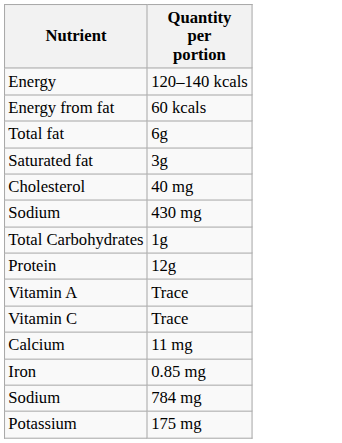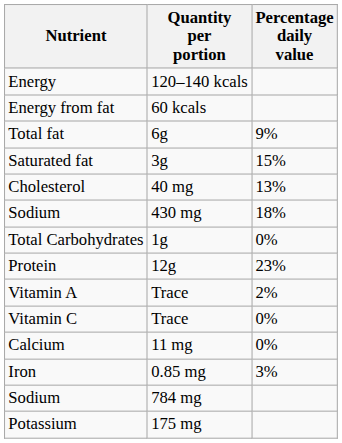 <table class="wikitable">
 <tr>
 <th>Nutrient</th>
 <th>Quantity<br>per<br>portion</th>
+<th>Percentage<br>daily<br>value</th>
 </tr>
 <tr>
 <td>Energy</td>
 <td>120–140 kcals</td>
+<td></td>
 </tr>
 <tr>
 <td>Energy from fat</td>
 <td>60 kcals</td>
+<td></td>
 </tr>
 <tr>
 <td>Total fat</td>
 <td>6g</td>
+<td>9%</td>
 </tr>
 <tr>
 <td>Saturated fat</td>
 <td>3g</td>
+<td>15%</td>
 </tr>
 <tr>
 <td>Cholesterol</td>
 <td>40 mg</td>
+<td>13%</td>
 </tr>
 <tr>
 <td>Sodium</td>
 <td>430 mg</td>
+<td>18%</td>
 </tr>
 <tr>
 <td>Total Carbohydrates</td>
 <td>1g</td>
+<td>0%</td>
 </tr>
 <tr>
 <td>Protein</td>
 <td>12g</td>
+<td>23%</td>
 </tr>
 <tr>
 <td>Vitamin A</td>
 <td>Trace</td>
+<td>2%</td>
 </tr>
 <tr>
 <td>Vitamin C</td>
 <td>Trace</td>
+<td>0%</td>
 </tr>
 <tr>
 <td>Calcium</td>
 <td>11 mg</td>
+<td>0%</td>
 </tr>
 <tr>
 <td>Iron</td>
 <td>0.85 mg</td>
+<td>3%</td>
 </tr>
 <tr>
 <td>Sodium</td>
 <td>784 mg</td>
+<td></td>
 </tr>
 <tr>
 <td>Potassium</td>
 <td>175 mg</td>
+<td></td>
 </tr>
 </table>
